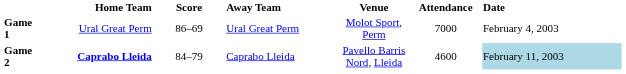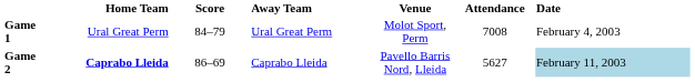 <table style="text-align:center" cellpadding=1 border=0>
 <tr>
 <th width=50></th>
 <th width=160 align=right>Home Team</th>
 <th width=100>Score</th>
 <th width=160 align=left>Away Team</th>
 <th width=100>Venue</th>
 <th width=100>Attendance</th>
 <th width=200 align=left>Date</th>
 </tr>
 <tr>
 <td align=left><strong>Game 1</strong></td>
 <td align=right><a href='#'>Ural Great Perm</a> </td>
-<td>86–69</td>
+<td>84–79</td>
 <td align=left> <a href='#'>Ural Great Perm</a></td>
 <td><a href='#'>Molot Sport</a>, <a href='#'>Perm</a></td>
-<td>7000</td>
+<td>7008</td>
 <td align=left>February 4, 2003</td>
 </tr>
 <tr>
 <td align=left><strong>Game 2</strong></td>
 <td align=right><strong><a href='#'>Caprabo Lleida</a></strong> </td>
-<td>84–79</td>
+<td>86–69</td>
 <td align=left> <a href='#'>Caprabo Lleida</a></td>
 <td><a href='#'>Pavello Barris Nord</a>, <a href='#'>Lleida</a></td>
-<td>4600</td>
+<td>5627</td>
 <td align=left style="background: lightblue;">February 11, 2003</td>
 </tr>
 </table>
